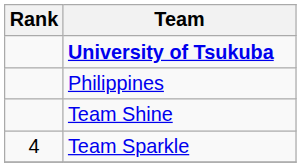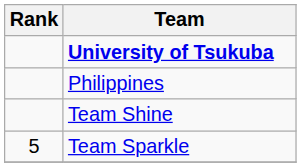 <table class="wikitable" style="text-align: center;">
 <tr>
 <th width=40>Rank</th>
 <th width=180>Team</th>
 </tr>
 <tr>
 <td></td>
 <td align="left"><strong><a href='#'>University of Tsukuba</a></strong></td>
 </tr>
 <tr>
 <td></td>
 <td align="left"><a href='#'>Philippines</a></td>
 </tr>
 <tr>
 <td></td>
 <td align="left"><a href='#'>Team Shine</a></td>
 </tr>
 <tr>
-<td>4</td>
+<td>5</td>
 <td align="left"><a href='#'>Team Sparkle</a></td>
 </tr>
 <tr>
 </tr>
 </table>
